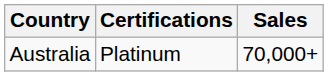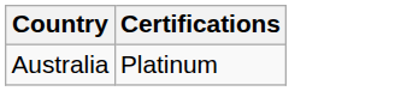 <table class="wikitable">
 <tr>
 <th>Country</th>
 <th>Certifications</th>
-<th>Sales</th>
 </tr>
 <tr>
 <td>Australia</td>
 <td>Platinum</td>
-<td>70,000+</td>
 </tr>
 </table>
